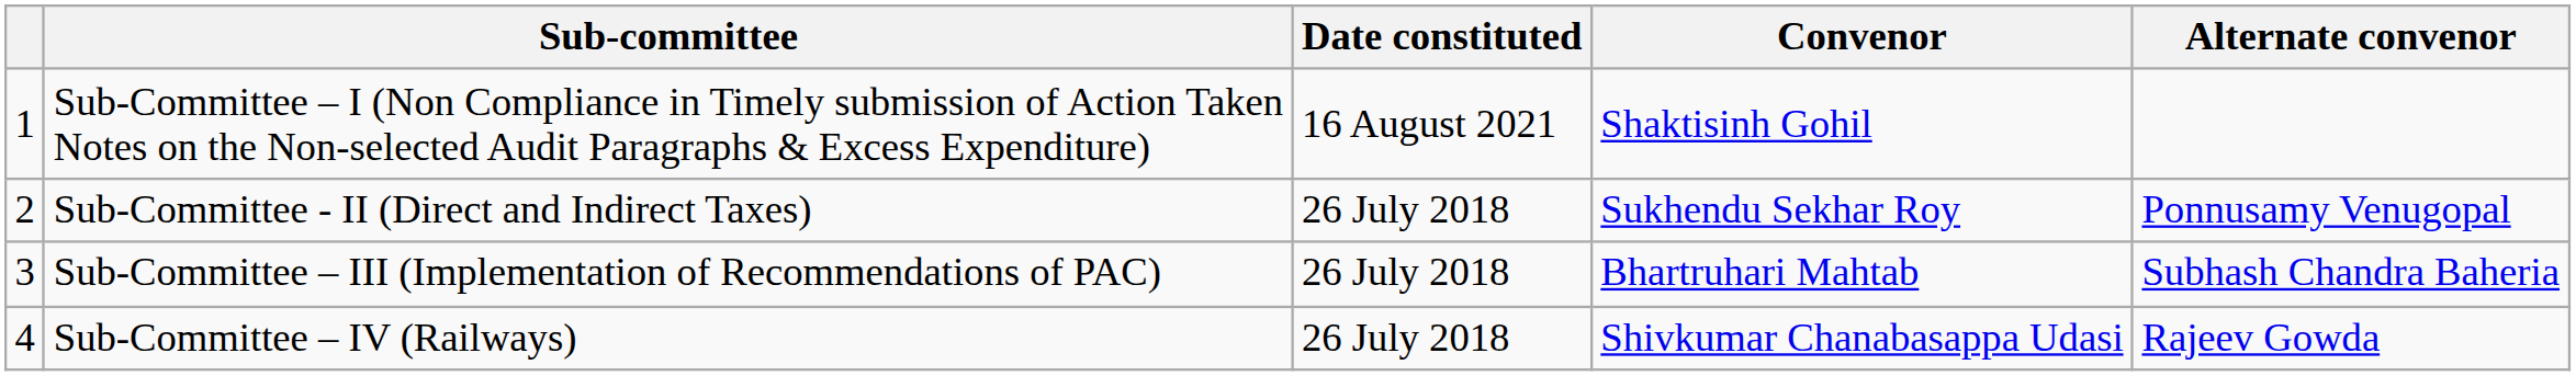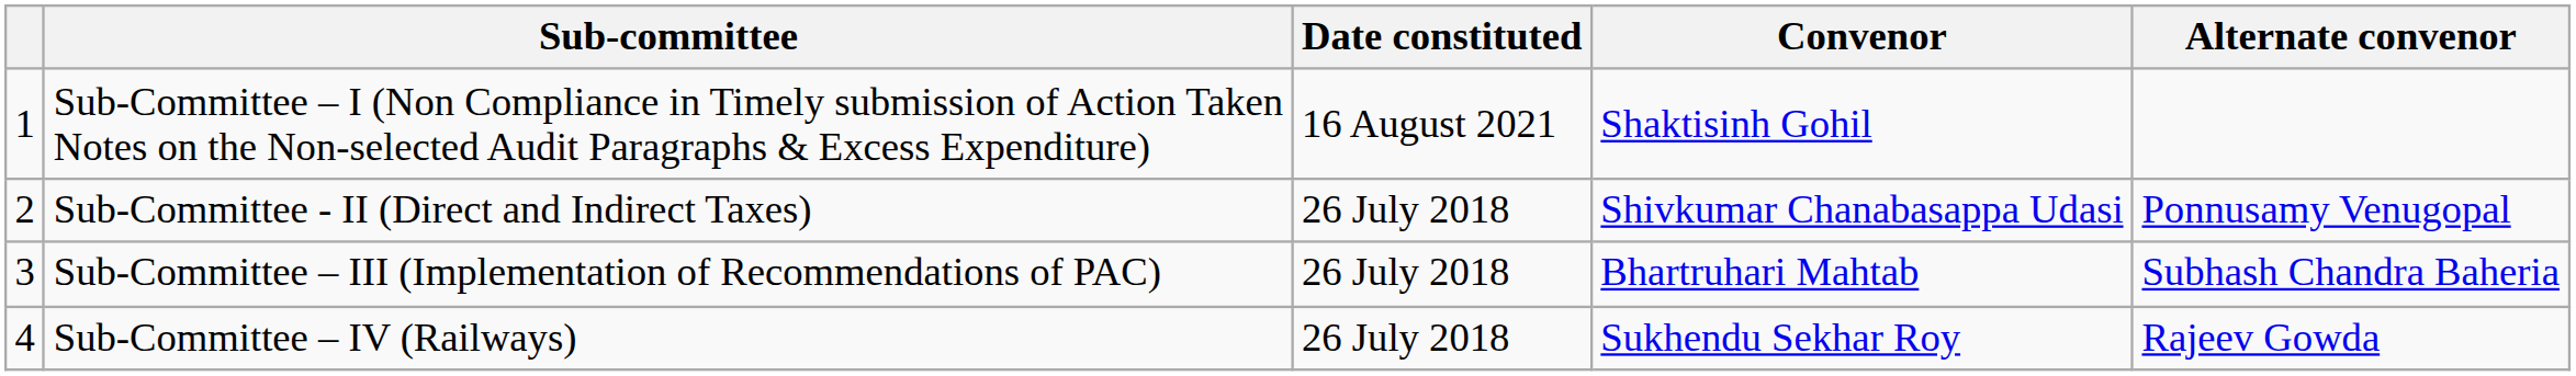 <table class="wikitable">
 <tr>
 <th></th>
 <th>Sub-committee</th>
 <th>Date constituted</th>
 <th>Convenor</th>
 <th>Alternate convenor</th>
 </tr>
 <tr>
 <td>1</td>
 <td>Sub-Committee – I (Non Compliance in Timely submission of Action Taken<br>Notes on the Non-selected Audit Paragraphs & Excess Expenditure)</td>
 <td>16 August 2021</td>
 <td><a href='#'>Shaktisinh Gohil</a></td>
 <td></td>
 </tr>
 <tr>
 <td>2</td>
 <td>Sub-Committee - II (Direct and Indirect Taxes)</td>
 <td>26 July 2018</td>
-<td><a href='#'>Sukhendu Sekhar Roy</a></td>
+<td><a href='#'>Shivkumar Chanabasappa Udasi</a></td>
 <td><a href='#'>Ponnusamy Venugopal</a></td>
 </tr>
 <tr>
 <td>3</td>
 <td>Sub-Committee – III (Implementation of Recommendations of PAC)</td>
 <td>26 July 2018</td>
 <td><a href='#'>Bhartruhari Mahtab</a></td>
 <td><a href='#'>Subhash Chandra Baheria</a></td>
 </tr>
 <tr>
 <td>4</td>
 <td>Sub-Committee – IV (Railways)</td>
 <td>26 July 2018</td>
-<td><a href='#'>Shivkumar Chanabasappa Udasi</a></td>
+<td><a href='#'>Sukhendu Sekhar Roy</a></td>
 <td><a href='#'>Rajeev Gowda</a></td>
 </tr>
 </table>
